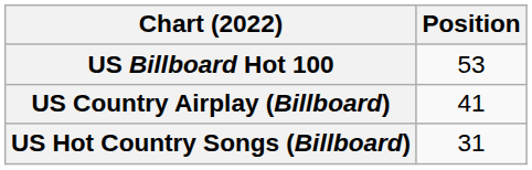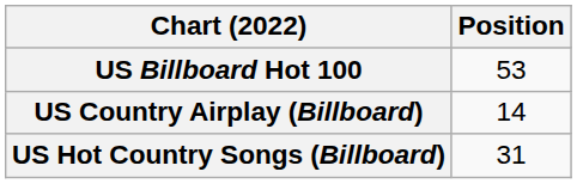 <table class="wikitable plainrowheaders" style="text-align:center">
 <tr>
 <th scope="col">Chart (2022)</th>
 <th scope="col">Position</th>
 </tr>
 <tr>
 <th scope="row">US <em>Billboard</em> Hot 100</th>
 <td>53</td>
 </tr>
 <tr>
 <th scope="row">US Country Airplay (<em>Billboard</em>)</th>
-<td>41</td>
+<td>14</td>
 </tr>
 <tr>
 <th scope="row">US Hot Country Songs (<em>Billboard</em>)</th>
 <td>31</td>
 </tr>
 </table>
